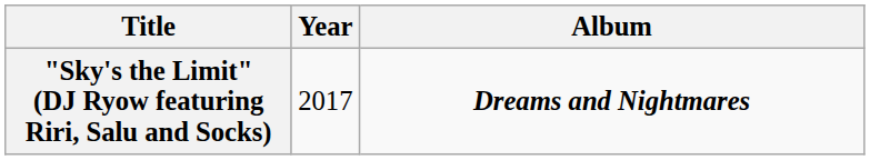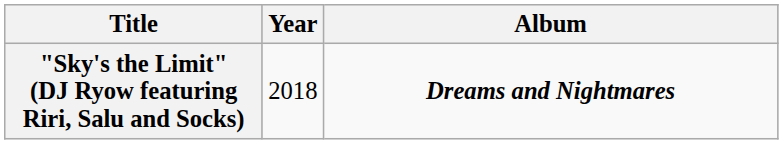 <table class="wikitable plainrowheaders" style="text-align:center;">
 <tr>
 <th scope="col" style="width:10em;">Title</th>
 <th>Year</th>
 <th scope="col" style="width:18em;">Album</th>
 </tr>
 <tr>
 <th scope="row">"Sky's the Limit"<br><span>(DJ Ryow featuring Riri, Salu and Socks)</span></th>
-<td>2017</td>
+<td>2018</td>
 <td><strong><em>Dreams and Nightmares</em></strong></td>
 </tr>
 </table>
